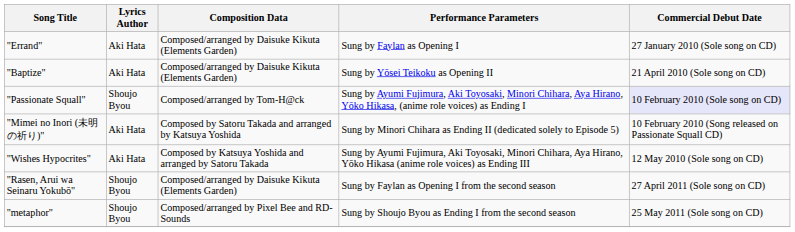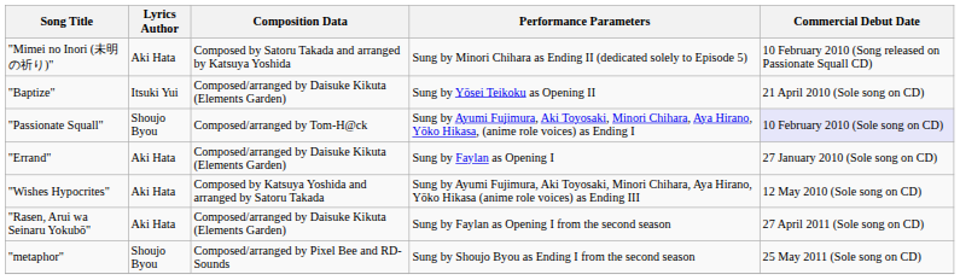 <table class="wikitable">
 <tr>
 <th>Song Title</th>
 <th>Lyrics Author</th>
 <th>Composition Data</th>
 <th>Performance Parameters</th>
 <th>Commercial Debut Date</th>
 </tr>
 <tr>
-<td>"Errand"</td>
+<td>"Mimei no Inori (未明の祈り)"</td>
 <td>Aki Hata</td>
-<td>Composed/arranged by Daisuke Kikuta (Elements Garden)</td>
-<td>Sung by <a href='#'>Faylan</a> as Opening I</td>
-<td>27 January 2010 (Sole song on CD)</td>
+<td>Composed by Satoru Takada and arranged by Katsuya Yoshida</td>
+<td>Sung by Minori Chihara as Ending II (dedicated solely to Episode 5)</td>
+<td>10 February 2010 (Song released on Passionate Squall CD)</td>
 </tr>
 <tr>
 <td>"Baptize"</td>
-<td>Aki Hata</td>
+<td>Itsuki Yui</td>
 <td>Composed/arranged by Daisuke Kikuta (Elements Garden)</td>
 <td>Sung by <a href='#'>Yōsei Teikoku</a> as Opening II</td>
 <td>21 April 2010 (Sole song on CD)</td>
 </tr>
 <tr>
 <td>"Passionate Squall"</td>
 <td>Shoujo Byou</td>
 <td>Composed/arranged by Tom-H@ck</td>
 <td>Sung by <a href='#'>Ayumi Fujimura</a>, <a href='#'>Aki Toyosaki</a>, <a href='#'>Minori Chihara</a>, <a href='#'>Aya Hirano</a>, <a href='#'>Yōko Hikasa</a>, (anime role voices) as Ending I</td>
 <td style="background: lavender;">10 February 2010 (Sole song on CD)</td>
 </tr>
 <tr>
-<td>"Mimei no Inori (未明の祈り)"</td>
+<td>"Errand"</td>
 <td>Aki Hata</td>
-<td>Composed by Satoru Takada and arranged by Katsuya Yoshida</td>
-<td>Sung by Minori Chihara as Ending II (dedicated solely to Episode 5)</td>
-<td>10 February 2010 (Song released on Passionate Squall CD)</td>
+<td>Composed/arranged by Daisuke Kikuta (Elements Garden)</td>
+<td>Sung by <a href='#'>Faylan</a> as Opening I</td>
+<td>27 January 2010 (Sole song on CD)</td>
 </tr>
 <tr>
 <td>"Wishes Hypocrites"</td>
 <td>Aki Hata</td>
 <td>Composed by Katsuya Yoshida and arranged by Satoru Takada</td>
 <td>Sung by Ayumi Fujimura, Aki Toyosaki, Minori Chihara, Aya Hirano, Yōko Hikasa (anime role voices) as Ending III</td>
 <td>12 May 2010 (Sole song on CD)</td>
 </tr>
 <tr>
 <td>"Rasen, Arui wa Seinaru Yokubō"</td>
-<td>Shoujo Byou</td>
+<td>Aki Hata</td>
 <td>Composed/arranged by Daisuke Kikuta (Elements Garden)</td>
 <td>Sung by Faylan as Opening I from the second season</td>
 <td>27 April 2011 (Sole song on CD)</td>
 </tr>
 <tr>
 <td>"metaphor"</td>
 <td>Shoujo Byou</td>
 <td>Composed/arranged by Pixel Bee and RD-Sounds</td>
 <td>Sung by Shoujo Byou as Ending I from the second season</td>
 <td>25 May 2011 (Sole song on CD)</td>
 </tr>
 <tr>
 </tr>
 </table>
